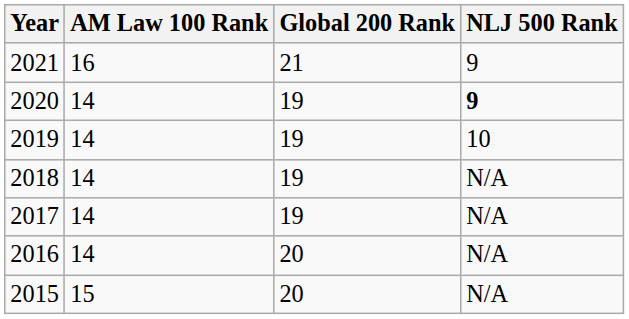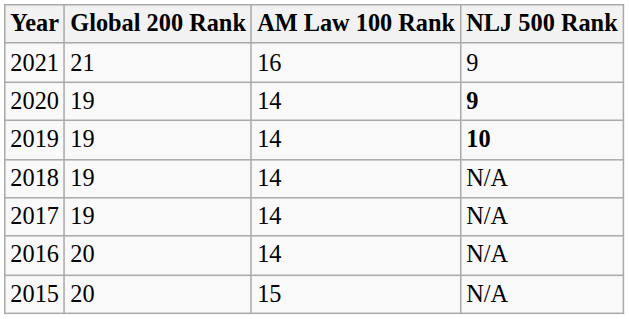 <table class="wikitable">
 <tr>
 <th>Year</th>
+<th>Global 200 Rank</th>
 <th>AM Law 100 Rank</th>
-<th>Global 200 Rank</th>
 <th>NLJ 500 Rank</th>
 </tr>
 <tr>
 <td>2021</td>
+<td>21</td>
 <td>16</td>
-<td>21</td>
 <td>9</td>
 </tr>
 <tr>
 <td>2020</td>
+<td>19</td>
 <td>14</td>
-<td>19</td>
 <td><strong>9</strong></td>
 </tr>
 <tr>
 <td>2019</td>
+<td>19</td>
 <td>14</td>
-<td>19</td>
-<td>10</td>
+<td><strong>10</strong></td>
 </tr>
 <tr>
 <td>2018</td>
+<td>19</td>
 <td>14</td>
-<td>19</td>
 <td>N/A</td>
 </tr>
 <tr>
 <td>2017</td>
+<td>19</td>
 <td>14</td>
-<td>19</td>
 <td>N/A</td>
 </tr>
 <tr>
 <td>2016</td>
+<td>20</td>
 <td>14</td>
-<td>20</td>
 <td>N/A</td>
 </tr>
 <tr>
 <td>2015</td>
+<td>20</td>
 <td>15</td>
-<td>20</td>
 <td>N/A</td>
 </tr>
 </table>
